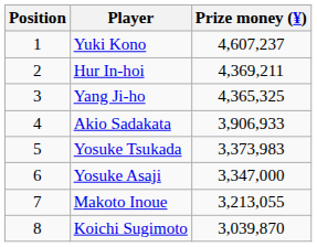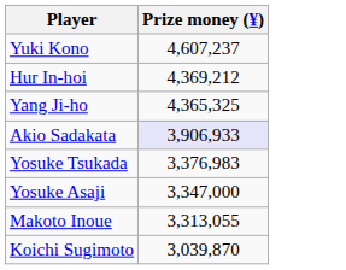 <table class="wikitable">
 <tr>
-<th>Position</th>
 <th>Player</th>
 <th>Prize money (<a href='#'>¥</a>)</th>
 </tr>
 <tr>
-<td align=center>1</td>
 <td> <a href='#'>Yuki Kono</a></td>
 <td align=center>4,607,237</td>
 </tr>
 <tr>
-<td align=center>2</td>
 <td> <a href='#'>Hur In-hoi</a></td>
-<td align=center>4,369,211</td>
+<td align=center>4,369,212</td>
 </tr>
 <tr>
-<td align=center>3</td>
 <td> <a href='#'>Yang Ji-ho</a></td>
 <td align=center>4,365,325</td>
 </tr>
 <tr>
-<td align=center>4</td>
 <td> <a href='#'>Akio Sadakata</a></td>
-<td align=center>3,906,933</td>
+<td align=center style="background: lavender;">3,906,933</td>
 </tr>
 <tr>
-<td align=center>5</td>
 <td> <a href='#'>Yosuke Tsukada</a></td>
-<td align=center>3,373,983</td>
+<td align=center>3,376,983</td>
 </tr>
 <tr>
-<td align=center>6</td>
 <td> <a href='#'>Yosuke Asaji</a></td>
 <td align=center>3,347,000</td>
 </tr>
 <tr>
-<td align=center>7</td>
 <td> <a href='#'>Makoto Inoue</a></td>
-<td align=center>3,213,055</td>
+<td align=center>3,313,055</td>
 </tr>
 <tr>
-<td align=center>8</td>
 <td> <a href='#'>Koichi Sugimoto</a></td>
 <td align=center>3,039,870</td>
 </tr>
 </table>
